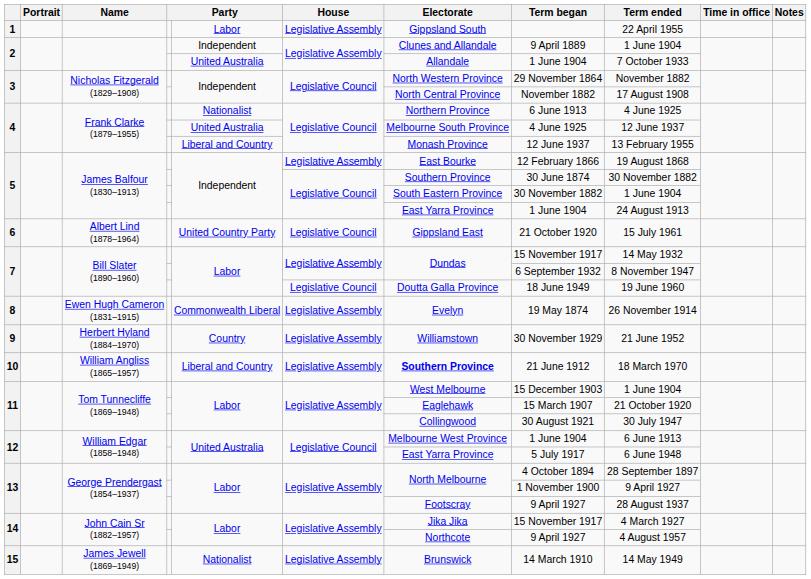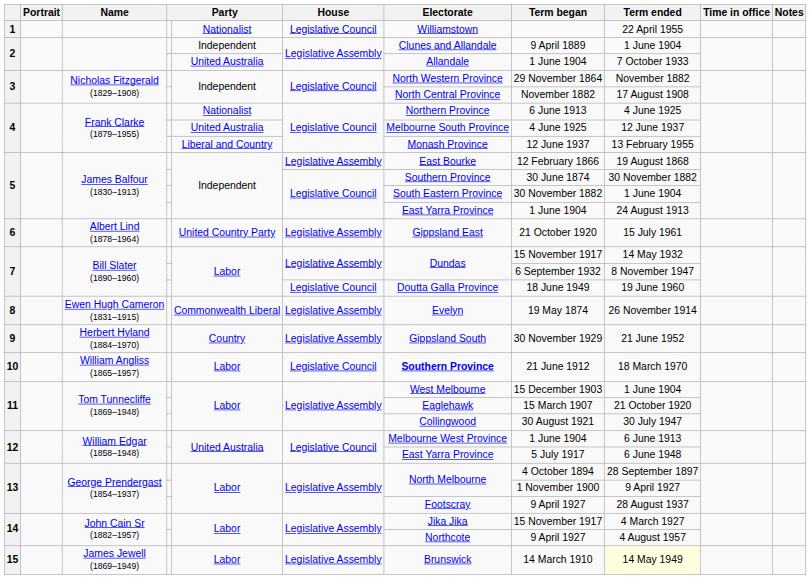 <table class="wikitable" style="text-align:center">
 <tr>
 <th scope="col"></th>
 <th scope="col">Portrait</th>
 <th scope="col">Name</th>
 <th scope="col" colspan="2" class="unsortable">Party</th>
 <th scope="col">House</th>
 <th scope="col">Electorate</th>
 <th scope="col">Term began</th>
 <th scope="col">Term ended</th>
 <th scope="col">Time in office</th>
 <th scope="col">Notes</th>
 </tr>
 <tr>
 <th scope="row">1</th>
 <td></td>
 <td> <br> </td>
 <td></td>
-<td><a href='#'>Labor</a></td>
-<td><a href='#'>Legislative Assembly</a></td>
-<td><a href='#'>Gippsland South</a></td>
+<td><a href='#'>Nationalist</a></td>
+<td><a href='#'>Legislative Council</a></td>
+<td><a href='#'>Williamstown</a></td>
 <td></td>
 <td>22 April 1955</td>
 <td></td>
 <td><br></td>
 </tr>
 <tr>
 <th rowspan="2" scope="row">2</th>
 <td rowspan="2"></td>
 <td rowspan="2"> <br> </td>
 <td></td>
 <td>Independent</td>
 <td rowspan="2"><a href='#'>Legislative Assembly</a></td>
 <td><a href='#'>Clunes and Allandale</a></td>
 <td>9 April 1889</td>
 <td>1 June 1904</td>
 <td rowspan="2"></td>
 <td rowspan="2"></td>
 </tr>
 <tr>
 <td></td>
 <td><a href='#'>United Australia</a></td>
 <td><a href='#'>Allandale</a></td>
 <td>1 June 1904</td>
 <td>7 October 1933 </td>
 </tr>
 <tr>
 <th rowspan="2" scope="row">3</th>
 <td rowspan="2"></td>
 <td rowspan="2"><a href='#'>Nicholas Fitzgerald</a> <br> <small>(1829–1908)</small></td>
 <td></td>
 <td rowspan="2">Independent</td>
 <td rowspan="2"><a href='#'>Legislative Council</a></td>
 <td><a href='#'>North Western Province</a></td>
 <td>29 November 1864</td>
 <td>November 1882</td>
 <td rowspan="2"></td>
 <td rowspan="2"></td>
 </tr>
 <tr>
 <td></td>
 <td><a href='#'>North Central Province</a></td>
 <td>November 1882</td>
 <td>17 August 1908</td>
 </tr>
 <tr>
 <th rowspan="3" scope="row">4</th>
 <td rowspan="3"></td>
 <td rowspan="3"><a href='#'>Frank Clarke</a> <br> <small>(1879–1955)</small></td>
 <td></td>
 <td><a href='#'>Nationalist</a></td>
 <td rowspan="3"><a href='#'>Legislative Council</a></td>
 <td><a href='#'>Northern Province</a></td>
 <td>6 June 1913</td>
 <td>4 June 1925</td>
 <td rowspan="3"></td>
 <td rowspan="3"><br></td>
 </tr>
 <tr>
 <td></td>
 <td><a href='#'>United Australia</a></td>
 <td><a href='#'>Melbourne South Province</a></td>
 <td>4 June 1925</td>
 <td>12 June 1937</td>
 </tr>
 <tr>
 <td></td>
 <td><a href='#'>Liberal and Country</a></td>
 <td><a href='#'>Monash Province</a></td>
 <td>12 June 1937</td>
 <td>13 February 1955</td>
 </tr>
 <tr>
 <th rowspan="4" scope="row">5</th>
 <td rowspan="4"></td>
 <td rowspan="4"><a href='#'>James Balfour</a> <br> <small>(1830–1913)</small></td>
 <td></td>
 <td rowspan="4">Independent</td>
 <td><a href='#'>Legislative Assembly</a></td>
 <td><a href='#'>East Bourke</a></td>
 <td>12 February 1866</td>
 <td>19 August 1868</td>
 <td rowspan="4"></td>
 <td rowspan="4"><br><br></td>
 </tr>
 <tr>
 <td></td>
 <td rowspan="3"><a href='#'>Legislative Council</a></td>
 <td><a href='#'>Southern Province</a></td>
 <td>30 June 1874</td>
 <td>30 November 1882</td>
 </tr>
 <tr>
 <td></td>
 <td><a href='#'>South Eastern Province</a></td>
 <td>30 November 1882</td>
 <td>1 June 1904</td>
 </tr>
 <tr>
 <td></td>
 <td><a href='#'>East Yarra Province</a></td>
 <td>1 June 1904</td>
 <td>24 August 1913</td>
 </tr>
 <tr>
 <th scope="row">6</th>
 <td></td>
 <td><a href='#'>Albert Lind</a><br> <small>(1878–1964)</small></td>
 <td></td>
 <td><a href='#'>United Country Party</a></td>
-<td><a href='#'>Legislative Council</a></td>
+<td><a href='#'>Legislative Assembly</a></td>
 <td><a href='#'>Gippsland East</a></td>
 <td>21 October 1920</td>
 <td>15 July 1961</td>
 <td></td>
 <td><br></td>
 </tr>
 <tr>
 <th rowspan="3" scope="row">7</th>
 <td rowspan="3"></td>
 <td rowspan="3"><a href='#'>Bill Slater</a> <br> <small>(1890–1960)</small></td>
 <td></td>
 <td rowspan="3"><a href='#'>Labor</a></td>
 <td rowspan="2"><a href='#'>Legislative Assembly</a></td>
 <td rowspan="2"><a href='#'>Dundas</a></td>
 <td>15 November 1917</td>
 <td>14 May 1932</td>
 <td rowspan="3"> </td>
 <td rowspan="3"><br><br></td>
 </tr>
 <tr>
 <td></td>
 <td>6 September 1932</td>
 <td>8 November 1947</td>
 </tr>
 <tr>
 <td></td>
 <td><a href='#'>Legislative Council</a></td>
 <td><a href='#'>Doutta Galla Province</a></td>
 <td>18 June 1949</td>
 <td>19 June 1960 </td>
 </tr>
 <tr>
 <th scope="row">8</th>
 <td></td>
 <td><a href='#'>Ewen Hugh Cameron</a> <br> <small>(1831–1915)</small></td>
 <td></td>
 <td><a href='#'>Commonwealth Liberal</a></td>
 <td><a href='#'>Legislative Assembly</a></td>
 <td><a href='#'>Evelyn</a></td>
 <td>19 May 1874</td>
 <td>26 November 1914</td>
 <td></td>
 <td><br></td>
 </tr>
 <tr>
 <th scope="row">9</th>
 <td></td>
 <td><a href='#'>Herbert Hyland</a> <br> <small>(1884–1970)</small></td>
 <td></td>
 <td><a href='#'>Country</a></td>
 <td><a href='#'>Legislative Assembly</a></td>
-<td><a href='#'>Williamstown</a></td>
+<td><a href='#'>Gippsland South</a></td>
 <td>30 November 1929</td>
 <td>21 June 1952</td>
 <td></td>
 <td></td>
 </tr>
 <tr>
 <th scope="row">10</th>
 <td></td>
 <td><a href='#'>William Angliss</a> <br> <small>(1865–1957)</small></td>
 <td></td>
-<td><a href='#'>Liberal and Country</a></td>
-<td><a href='#'>Legislative Assembly</a></td>
+<td><a href='#'>Labor</a></td>
+<td><a href='#'>Legislative Council</a></td>
 <td><strong><a href='#'>Southern Province</a></strong></td>
 <td>21 June 1912</td>
 <td>18 March 1970 </td>
 <td></td>
 <td><br></td>
 </tr>
 <tr>
 <th rowspan="3" scope="row">11</th>
 <td rowspan="3"></td>
 <td rowspan="3"><a href='#'>Tom Tunnecliffe</a><br> <small>(1869–1948)</small></td>
 <td></td>
 <td rowspan="3"><a href='#'>Labor</a></td>
 <td rowspan="3"><a href='#'>Legislative Assembly</a></td>
 <td><a href='#'>West Melbourne</a></td>
 <td>15 December 1903</td>
 <td>1 June 1904</td>
 <td rowspan="3"> </td>
 <td rowspan="3"><br><br><br></td>
 </tr>
 <tr>
 <td></td>
 <td><a href='#'>Eaglehawk</a></td>
 <td>15 March 1907</td>
 <td>21 October 1920</td>
 </tr>
 <tr>
 <td></td>
 <td><a href='#'>Collingwood</a></td>
 <td>30 August 1921</td>
 <td>30 July 1947</td>
 </tr>
 <tr>
 <th rowspan="2" scope="row">12</th>
 <td rowspan="2"></td>
 <td rowspan="2"><a href='#'>William Edgar</a> <br> <small>(1858–1948)</small></td>
 <td></td>
 <td rowspan="2"><a href='#'>United Australia</a></td>
 <td rowspan="2"><a href='#'>Legislative Council</a></td>
 <td><a href='#'>Melbourne West Province</a></td>
 <td>1 June 1904</td>
 <td>6 June 1913</td>
 <td rowspan="2"> </td>
 <td rowspan="2"><br></td>
 </tr>
 <tr>
 <td></td>
 <td><a href='#'>East Yarra Province</a></td>
 <td>5 July 1917</td>
 <td>6 June 1948 </td>
 </tr>
 <tr>
 <th rowspan="3" scope="row">13</th>
 <td rowspan="3"></td>
 <td rowspan="3"><a href='#'>George Prendergast</a> <br> <small>(1854–1937)</small></td>
 <td></td>
 <td rowspan="3"><a href='#'>Labor</a></td>
 <td rowspan="3"><a href='#'>Legislative Assembly</a></td>
 <td rowspan="2"><a href='#'>North Melbourne</a></td>
 <td>4 October 1894</td>
 <td>28 September 1897</td>
 <td rowspan="3"></td>
 <td rowspan="3"><br></td>
 </tr>
 <tr>
 <td></td>
 <td>1 November 1900</td>
 <td>9 April 1927</td>
 </tr>
 <tr>
 <td></td>
 <td><a href='#'>Footscray</a></td>
 <td>9 April 1927</td>
 <td>28 August 1937 </td>
 </tr>
 <tr>
 <th rowspan="2" scope="row">14</th>
 <td rowspan="2"></td>
 <td rowspan="2"><a href='#'>John Cain Sr</a> <br> <small>(1882–1957)</small></td>
 <td></td>
 <td rowspan="2"><a href='#'>Labor</a></td>
 <td rowspan="2"><a href='#'>Legislative Assembly</a></td>
 <td><a href='#'>Jika Jika</a></td>
 <td>15 November 1917</td>
 <td>4 March 1927</td>
 <td rowspan="2"></td>
 <td rowspan="2"></td>
 </tr>
 <tr>
 <td></td>
 <td><a href='#'>Northcote</a></td>
 <td>9 April 1927</td>
 <td>4 August 1957</td>
 </tr>
 <tr>
 <th scope="row">15</th>
 <td></td>
 <td><a href='#'>James Jewell</a> <br> <small>(1869–1949)</small></td>
 <td></td>
-<td><a href='#'>Nationalist</a></td>
+<td><a href='#'>Labor</a></td>
 <td><a href='#'>Legislative Assembly</a></td>
 <td><a href='#'>Brunswick</a></td>
 <td>14 March 1910</td>
-<td>14 May 1949 </td>
+<td style="background: lightyellow;">14 May 1949 </td>
 <td></td>
 <td></td>
 </tr>
 </table>
